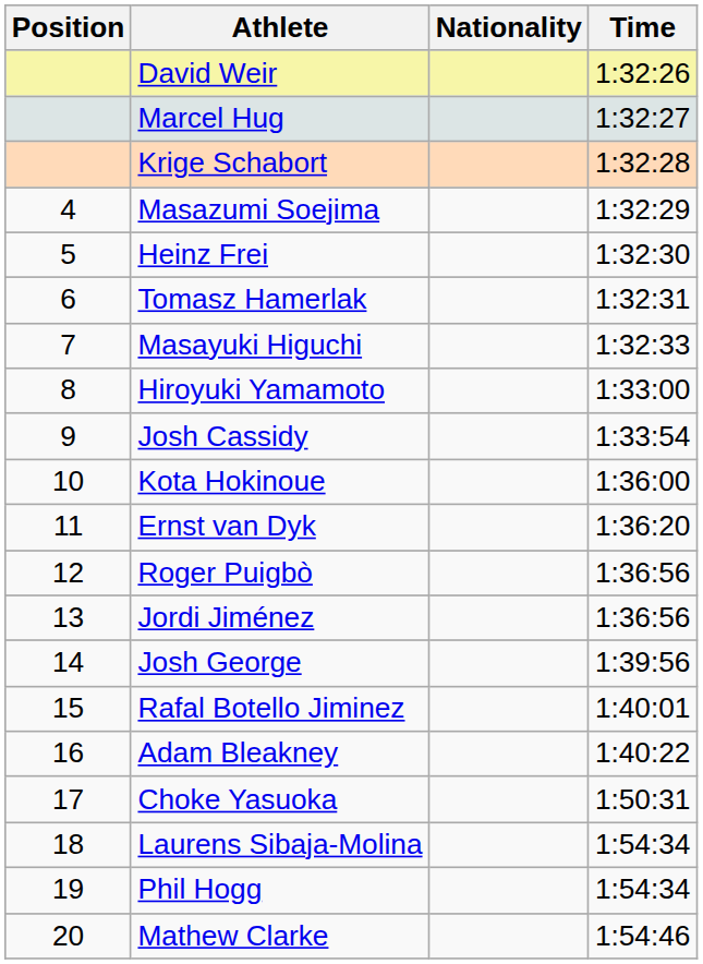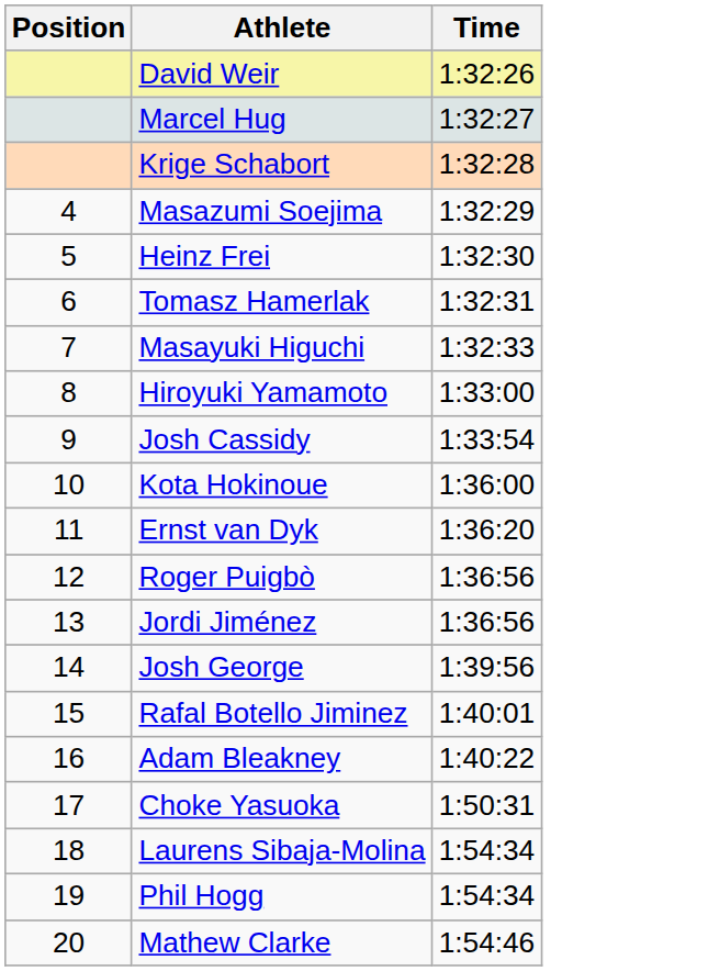 <table class="wikitable sortable">
 <tr>
 <th>Position</th>
 <th>Athlete</th>
-<th>Nationality</th>
 <th>Time</th>
 </tr>
 <tr bgcolor=#F7F6A8>
 <td align=center></td>
 <td><a href='#'>David Weir</a></td>
-<td></td>
 <td>1:32:26</td>
 </tr>
 <tr bgcolor=#DCE5E5>
 <td align=center></td>
 <td><a href='#'>Marcel Hug</a></td>
-<td></td>
 <td>1:32:27</td>
 </tr>
 <tr bgcolor=#FFDAB9>
 <td align=center></td>
 <td><a href='#'>Krige Schabort</a></td>
-<td></td>
 <td>1:32:28</td>
 </tr>
 <tr>
 <td align=center>4</td>
 <td><a href='#'>Masazumi Soejima</a></td>
-<td></td>
 <td>1:32:29</td>
 </tr>
 <tr>
 <td align=center>5</td>
 <td><a href='#'>Heinz Frei</a></td>
-<td></td>
 <td>1:32:30</td>
 </tr>
 <tr>
 <td align=center>6</td>
 <td><a href='#'>Tomasz Hamerlak</a></td>
-<td></td>
 <td>1:32:31</td>
 </tr>
 <tr>
 <td align=center>7</td>
 <td><a href='#'>Masayuki Higuchi</a></td>
-<td></td>
 <td>1:32:33</td>
 </tr>
 <tr>
 <td align=center>8</td>
 <td><a href='#'>Hiroyuki Yamamoto</a></td>
-<td></td>
 <td>1:33:00</td>
 </tr>
 <tr>
 <td align=center>9</td>
 <td><a href='#'>Josh Cassidy</a></td>
-<td></td>
 <td>1:33:54</td>
 </tr>
 <tr>
 <td align=center>10</td>
 <td><a href='#'>Kota Hokinoue</a></td>
-<td></td>
 <td>1:36:00</td>
 </tr>
 <tr>
 <td align=center>11</td>
 <td><a href='#'>Ernst van Dyk</a></td>
-<td></td>
 <td>1:36:20</td>
 </tr>
 <tr>
 <td align=center>12</td>
 <td><a href='#'>Roger Puigbò</a></td>
-<td></td>
 <td>1:36:56</td>
 </tr>
 <tr>
 <td align=center>13</td>
 <td><a href='#'>Jordi Jiménez</a></td>
-<td></td>
 <td>1:36:56</td>
 </tr>
 <tr>
 <td align=center>14</td>
 <td><a href='#'>Josh George</a></td>
-<td></td>
 <td>1:39:56</td>
 </tr>
 <tr>
 <td align=center>15</td>
 <td><a href='#'>Rafal Botello Jiminez</a></td>
-<td></td>
 <td>1:40:01</td>
 </tr>
 <tr>
 <td align=center>16</td>
 <td><a href='#'>Adam Bleakney</a></td>
-<td></td>
 <td>1:40:22</td>
 </tr>
 <tr>
 <td align=center>17</td>
 <td><a href='#'>Choke Yasuoka</a></td>
-<td></td>
 <td>1:50:31</td>
 </tr>
 <tr>
 <td align=center>18</td>
 <td><a href='#'>Laurens Sibaja-Molina</a></td>
-<td></td>
 <td>1:54:34</td>
 </tr>
 <tr>
 <td align=center>19</td>
 <td><a href='#'>Phil Hogg</a></td>
-<td></td>
 <td>1:54:34</td>
 </tr>
 <tr>
 <td align=center>20</td>
 <td><a href='#'>Mathew Clarke</a></td>
-<td></td>
 <td>1:54:46</td>
 </tr>
 </table>
